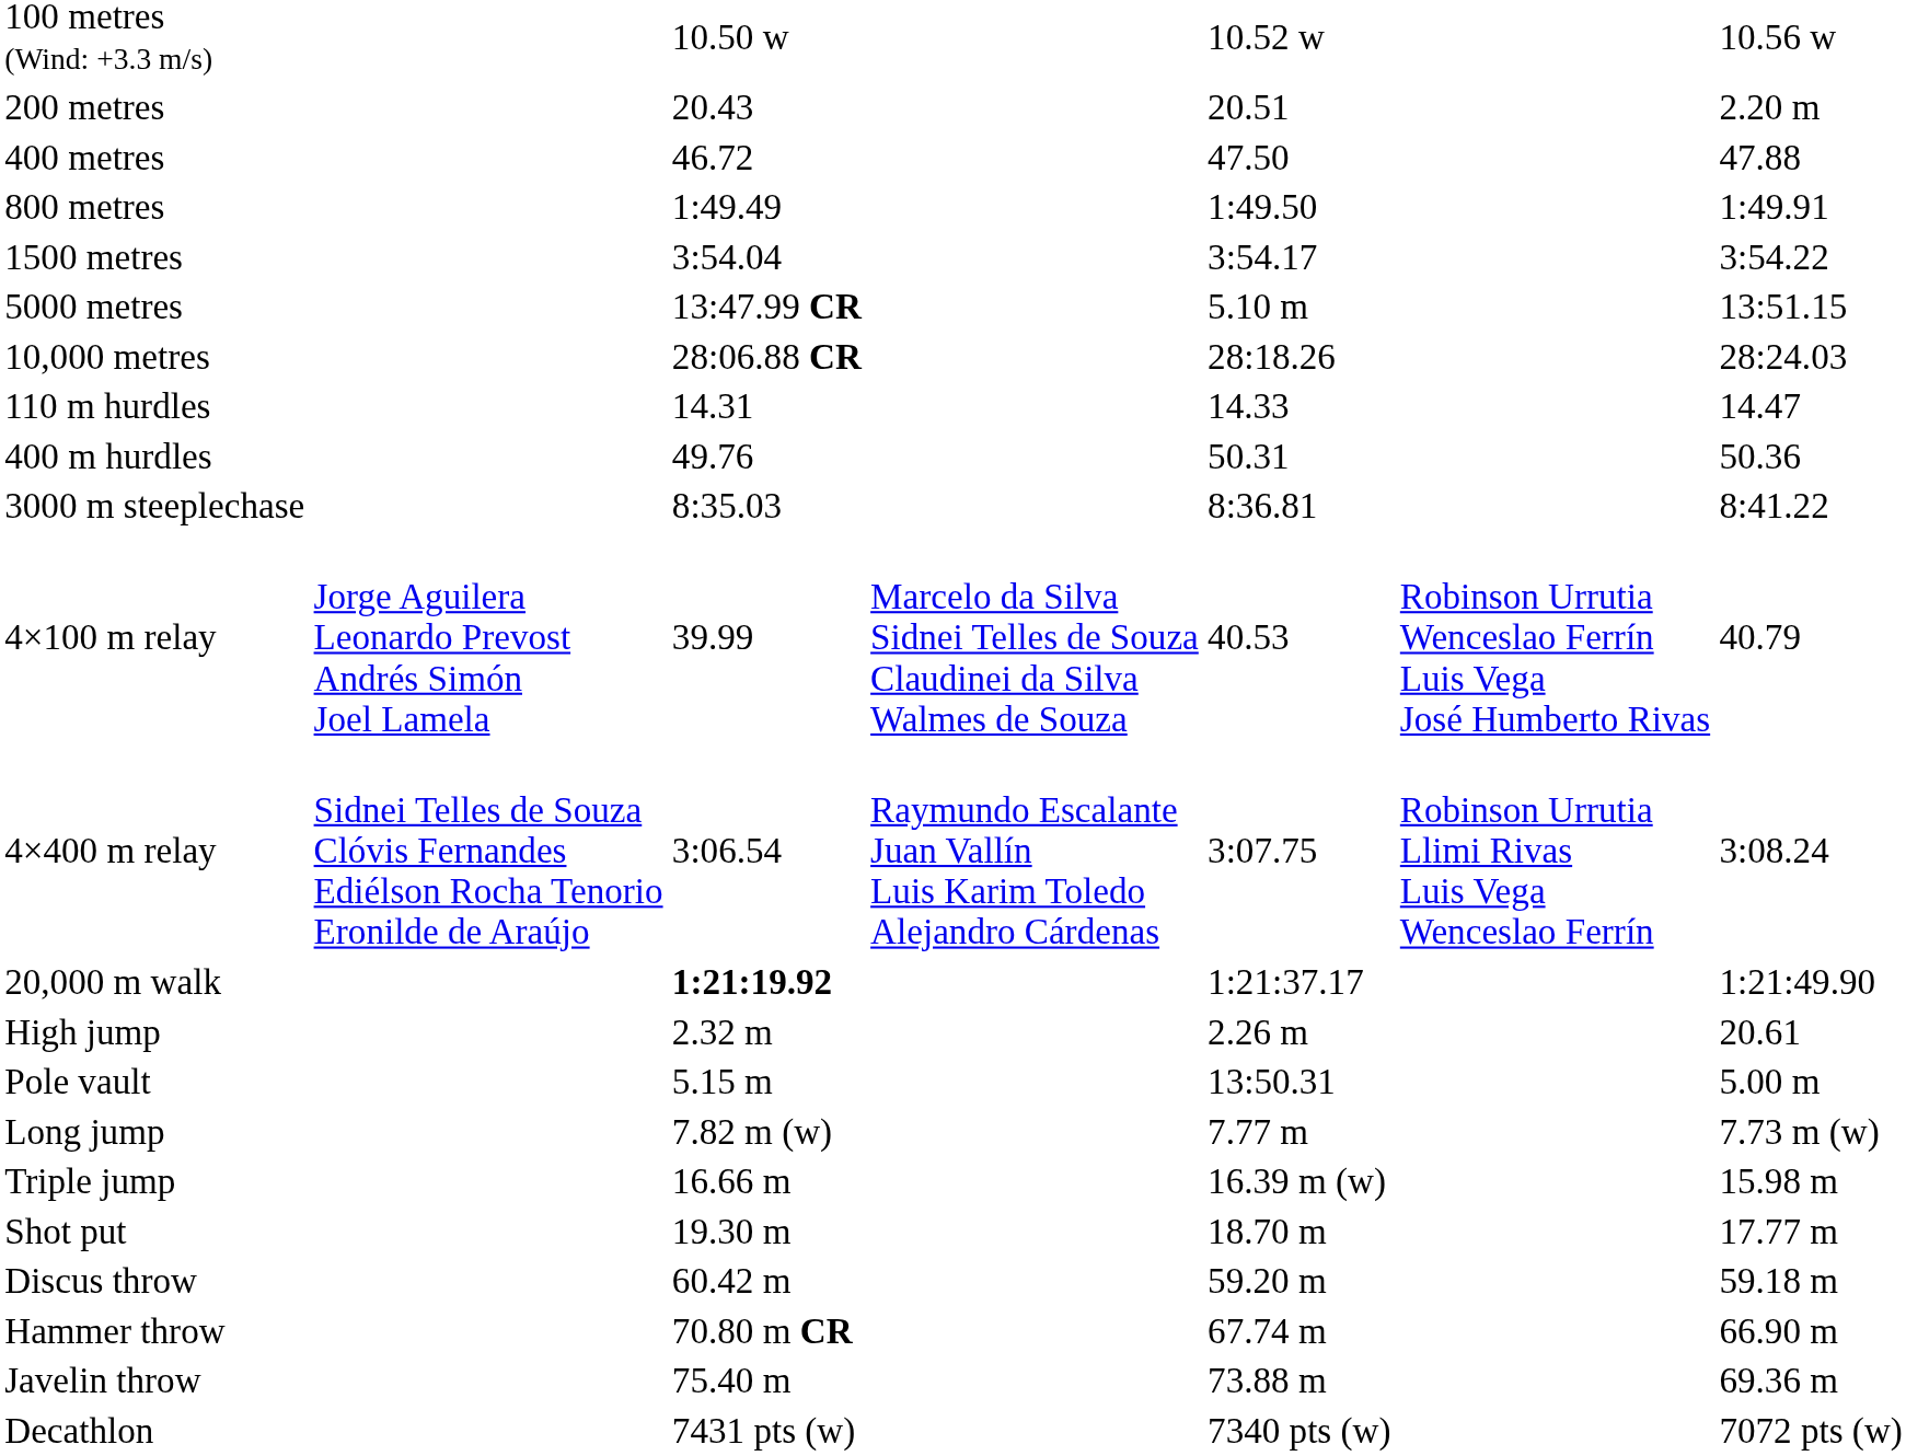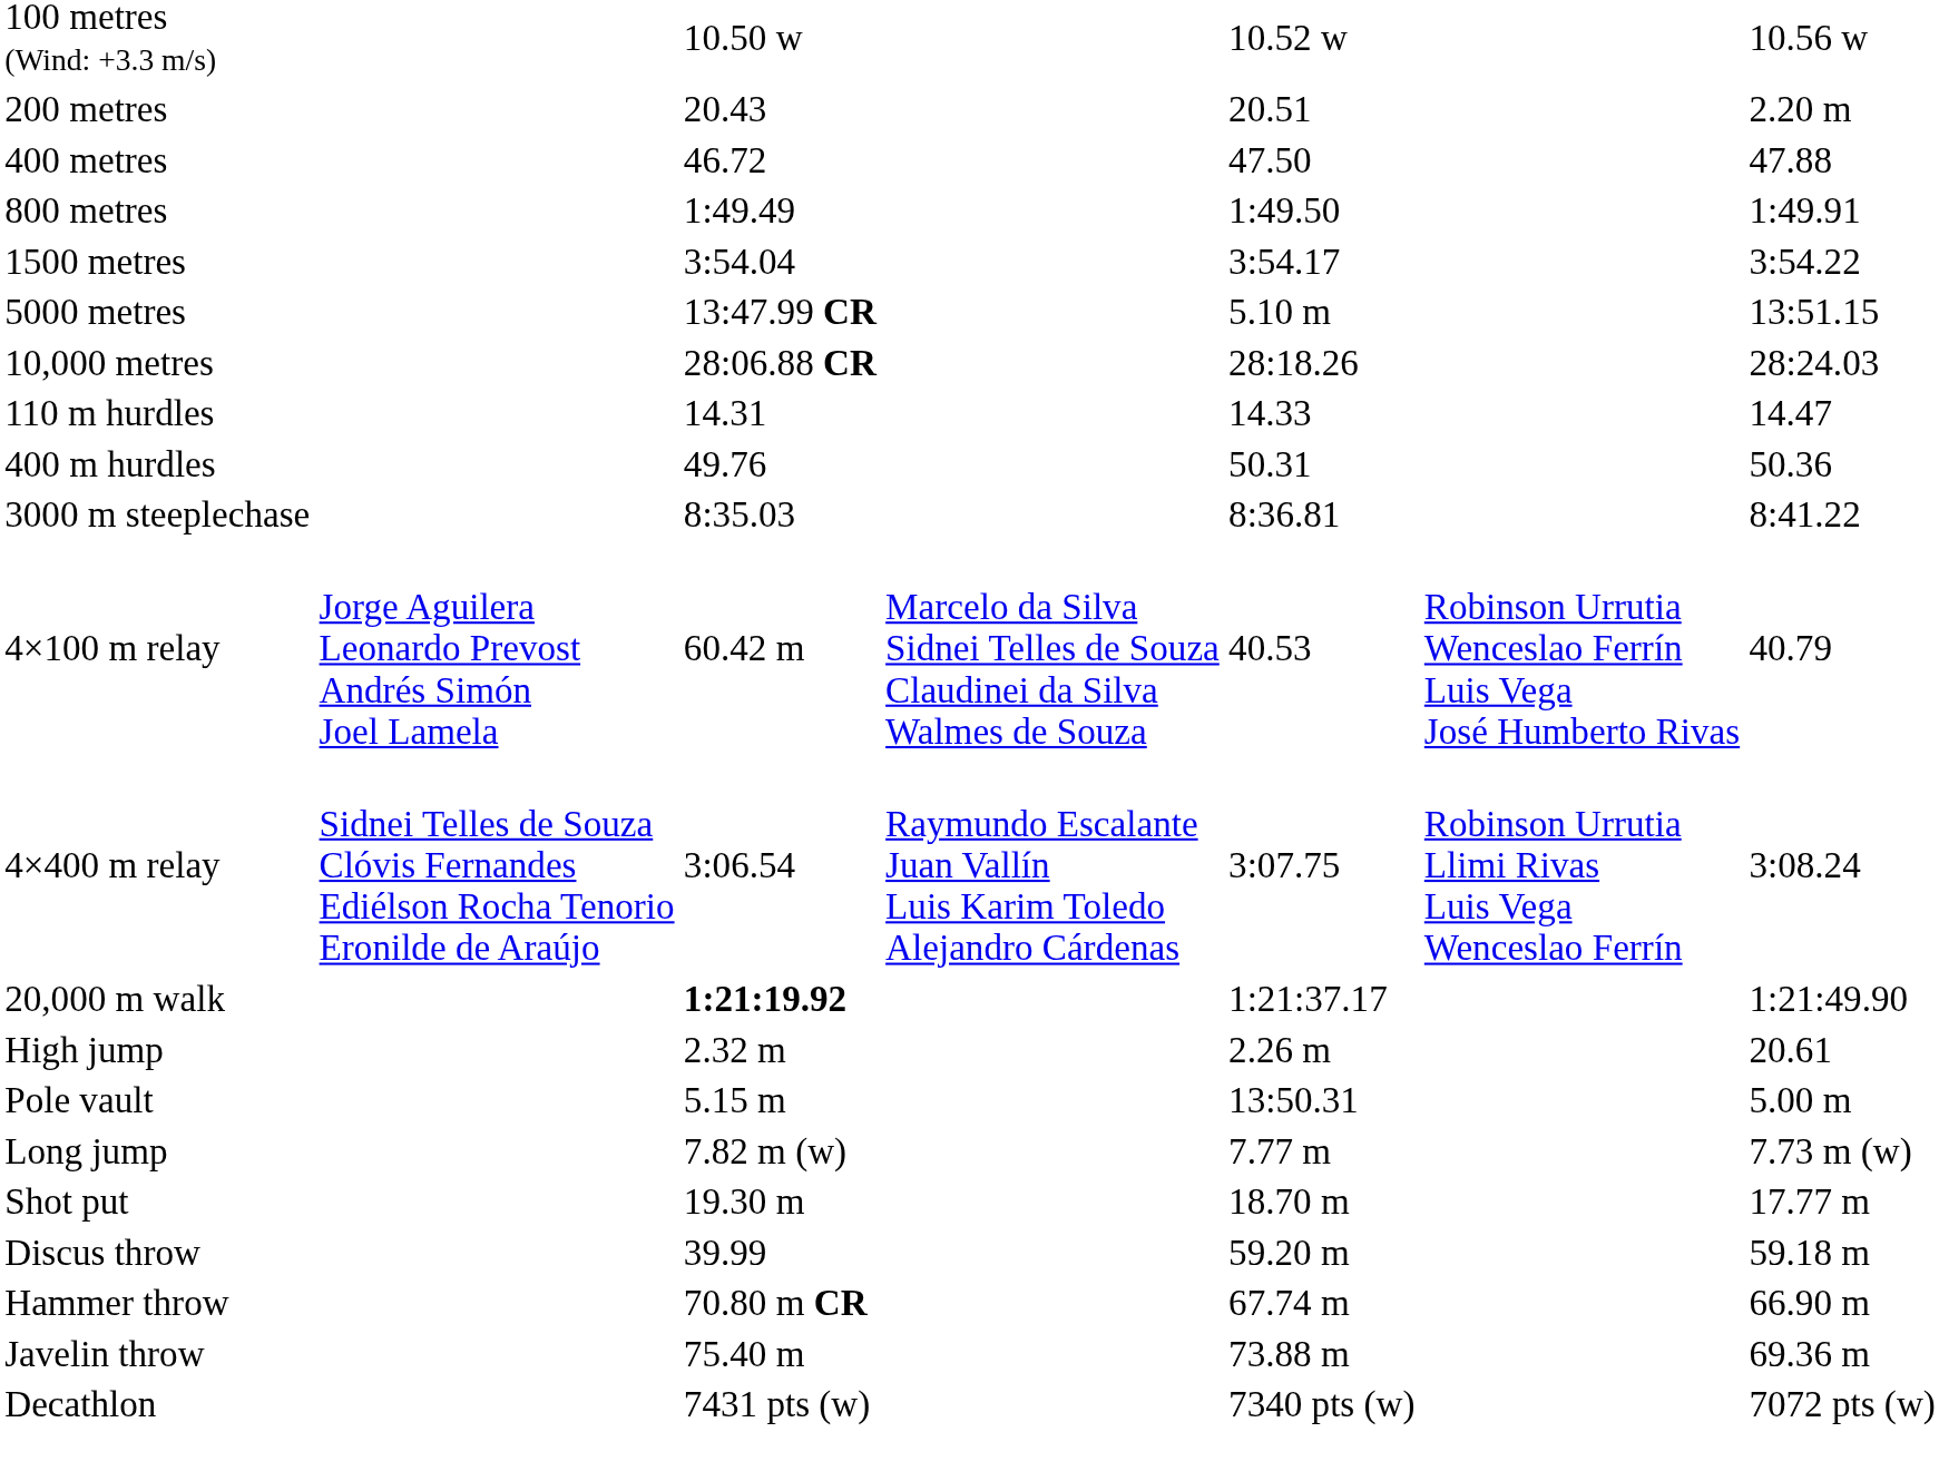 <table>
 <tr>
 <td>100 metres<br><small>(Wind: +3.3 m/s)</small></td>
 <td></td>
 <td>10.50 w</td>
 <td></td>
 <td>10.52 w</td>
 <td></td>
 <td>10.56 w</td>
 </tr>
 <tr>
 <td>200 metres</td>
 <td></td>
 <td>20.43</td>
 <td></td>
 <td>20.51</td>
 <td></td>
 <td>2.20 m</td>
 </tr>
 <tr>
 <td>400 metres</td>
 <td></td>
 <td>46.72</td>
 <td></td>
 <td>47.50</td>
 <td></td>
 <td>47.88</td>
 </tr>
 <tr>
 <td>800 metres</td>
 <td></td>
 <td>1:49.49</td>
 <td></td>
 <td>1:49.50</td>
 <td></td>
 <td>1:49.91</td>
 </tr>
 <tr>
 <td>1500 metres</td>
 <td></td>
 <td>3:54.04</td>
 <td></td>
 <td>3:54.17</td>
 <td></td>
 <td>3:54.22</td>
 </tr>
 <tr>
 <td>5000 metres</td>
 <td></td>
 <td>13:47.99 <strong>CR</strong></td>
 <td></td>
 <td>5.10 m</td>
 <td></td>
 <td>13:51.15</td>
 </tr>
 <tr>
 <td>10,000 metres</td>
 <td></td>
 <td>28:06.88 <strong>CR</strong></td>
 <td></td>
 <td>28:18.26</td>
 <td></td>
 <td>28:24.03</td>
 </tr>
 <tr>
 <td>110 m hurdles</td>
 <td></td>
 <td>14.31</td>
 <td></td>
 <td>14.33</td>
 <td></td>
 <td>14.47</td>
 </tr>
 <tr>
 <td>400 m hurdles</td>
 <td></td>
 <td>49.76</td>
 <td></td>
 <td>50.31</td>
 <td></td>
 <td>50.36</td>
 </tr>
 <tr>
 <td>3000 m steeplechase</td>
 <td></td>
 <td>8:35.03</td>
 <td></td>
 <td>8:36.81</td>
 <td></td>
 <td>8:41.22</td>
 </tr>
 <tr>
 <td>4×100 m relay</td>
 <td><br><a href='#'>Jorge Aguilera</a><br><a href='#'>Leonardo Prevost</a><br><a href='#'>Andrés Simón</a><br><a href='#'>Joel Lamela</a></td>
-<td>39.99</td>
+<td>60.42 m</td>
 <td><br><a href='#'>Marcelo da Silva</a><br><a href='#'>Sidnei Telles de Souza</a><br><a href='#'>Claudinei da Silva</a><br><a href='#'>Walmes de Souza</a></td>
 <td>40.53</td>
 <td><br><a href='#'>Robinson Urrutia</a><br><a href='#'>Wenceslao Ferrín</a><br><a href='#'>Luis Vega</a><br><a href='#'>José Humberto Rivas</a></td>
 <td>40.79</td>
 </tr>
 <tr>
 <td>4×400 m relay</td>
 <td><br><a href='#'>Sidnei Telles de Souza</a><br><a href='#'>Clóvis Fernandes</a><br><a href='#'>Ediélson Rocha Tenorio</a><br><a href='#'>Eronilde de Araújo</a></td>
 <td>3:06.54</td>
 <td><br><a href='#'>Raymundo Escalante</a><br><a href='#'>Juan Vallín</a><br><a href='#'>Luis Karim Toledo</a><br><a href='#'>Alejandro Cárdenas</a></td>
 <td>3:07.75</td>
 <td><br><a href='#'>Robinson Urrutia</a><br><a href='#'>Llimi Rivas</a><br><a href='#'>Luis Vega</a><br><a href='#'>Wenceslao Ferrín</a></td>
 <td>3:08.24</td>
 </tr>
 <tr>
 <td>20,000 m walk</td>
 <td></td>
 <td><strong>1:21:19.92</strong></td>
 <td></td>
 <td>1:21:37.17</td>
 <td></td>
 <td>1:21:49.90</td>
 </tr>
 <tr>
 <td>High jump</td>
 <td></td>
 <td>2.32 m</td>
 <td></td>
 <td>2.26 m</td>
 <td></td>
 <td>20.61</td>
 </tr>
 <tr>
 <td>Pole vault</td>
 <td></td>
 <td>5.15 m</td>
 <td></td>
 <td>13:50.31</td>
 <td></td>
 <td>5.00 m</td>
 </tr>
 <tr>
 <td>Long jump</td>
 <td></td>
 <td>7.82 m (w)</td>
 <td></td>
 <td>7.77 m</td>
 <td></td>
 <td>7.73 m (w)</td>
 </tr>
 <tr>
-<td>Triple jump</td>
-<td></td>
-<td>16.66 m</td>
-<td></td>
-<td>16.39 m (w)</td>
-<td></td>
-<td>15.98 m</td>
-</tr>
-<tr>
 <td>Shot put</td>
 <td></td>
 <td>19.30 m</td>
 <td></td>
 <td>18.70 m</td>
 <td></td>
 <td>17.77 m</td>
 </tr>
 <tr>
 <td>Discus throw</td>
 <td></td>
-<td>60.42 m</td>
+<td>39.99</td>
 <td></td>
 <td>59.20 m</td>
 <td></td>
 <td>59.18 m</td>
 </tr>
 <tr>
 <td>Hammer throw</td>
 <td></td>
 <td>70.80 m <strong>CR</strong></td>
 <td></td>
 <td>67.74 m</td>
 <td></td>
 <td>66.90 m</td>
 </tr>
 <tr>
 <td>Javelin throw</td>
 <td></td>
 <td>75.40 m</td>
 <td></td>
 <td>73.88 m</td>
 <td></td>
 <td>69.36 m</td>
 </tr>
 <tr>
 <td>Decathlon</td>
 <td></td>
 <td>7431 pts (w)</td>
 <td></td>
 <td>7340 pts (w)</td>
 <td></td>
 <td>7072 pts (w)</td>
 </tr>
 </table>
